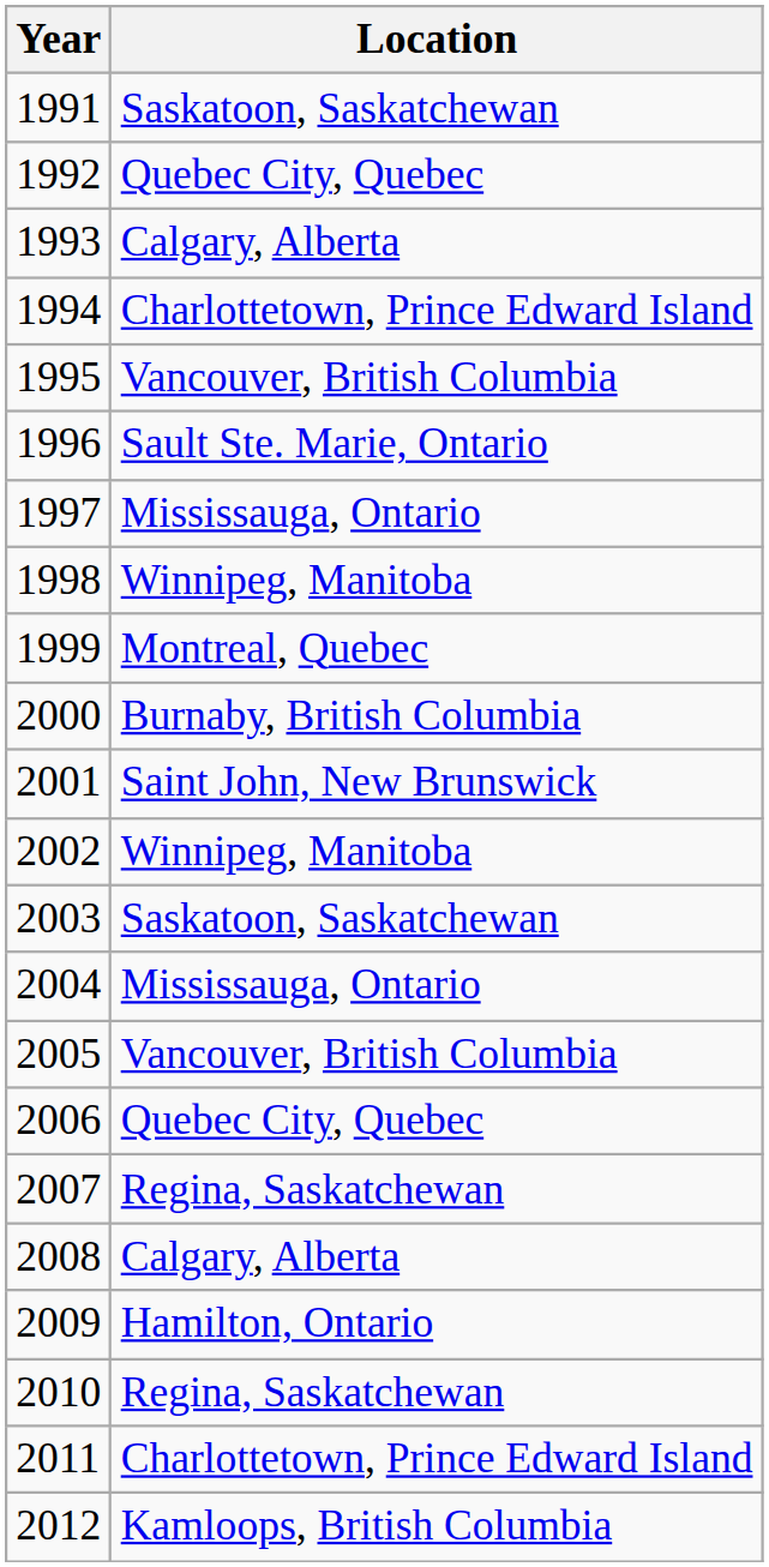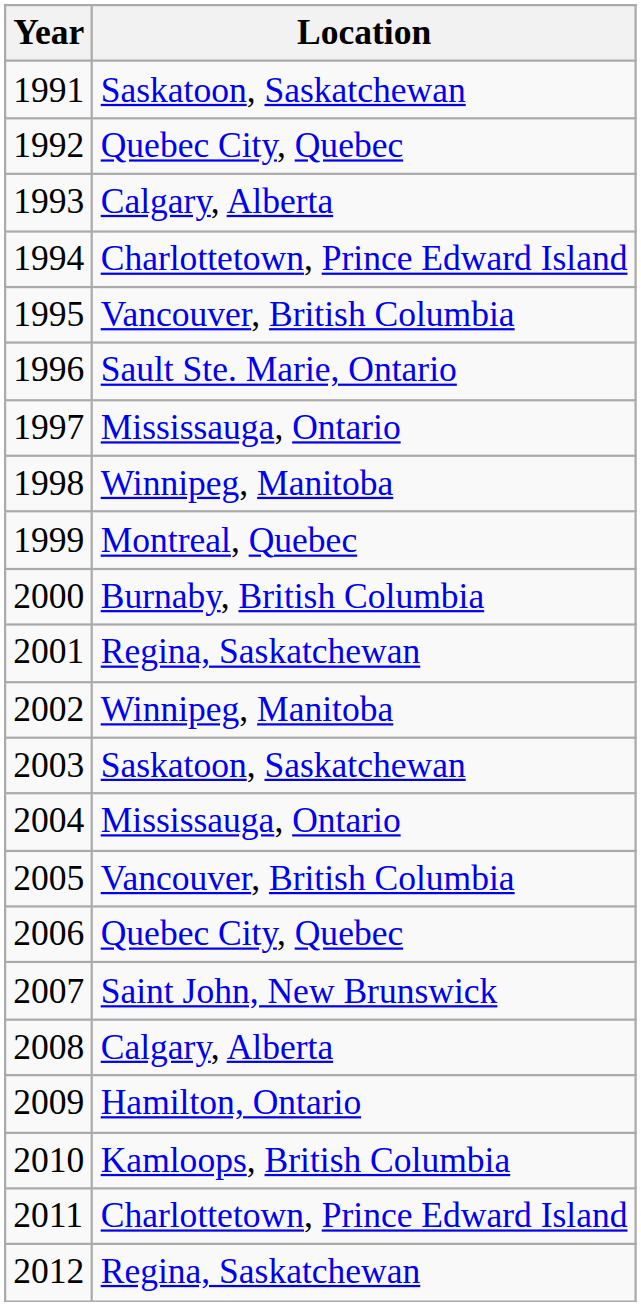 <table class="wikitable">
 <tr>
 <th>Year</th>
 <th>Location</th>
 </tr>
 <tr>
 <td>1991</td>
 <td><a href='#'>Saskatoon</a>, <a href='#'>Saskatchewan</a></td>
 </tr>
 <tr>
 <td>1992</td>
 <td><a href='#'>Quebec City</a>, <a href='#'>Quebec</a></td>
 </tr>
 <tr>
 <td>1993</td>
 <td><a href='#'>Calgary</a>, <a href='#'>Alberta</a></td>
 </tr>
 <tr>
 <td>1994</td>
 <td><a href='#'>Charlottetown</a>, <a href='#'>Prince Edward Island</a></td>
 </tr>
 <tr>
 <td>1995</td>
 <td><a href='#'>Vancouver</a>, <a href='#'>British Columbia</a></td>
 </tr>
 <tr>
 <td>1996</td>
 <td><a href='#'>Sault Ste. Marie, Ontario</a></td>
 </tr>
 <tr>
 <td>1997</td>
 <td><a href='#'>Mississauga</a>, <a href='#'>Ontario</a></td>
 </tr>
 <tr>
 <td>1998</td>
 <td><a href='#'>Winnipeg</a>, <a href='#'>Manitoba</a></td>
 </tr>
 <tr>
 <td>1999</td>
 <td><a href='#'>Montreal</a>, <a href='#'>Quebec</a></td>
 </tr>
 <tr>
 <td>2000</td>
 <td><a href='#'>Burnaby</a>, <a href='#'>British Columbia</a></td>
 </tr>
 <tr>
 <td>2001</td>
-<td><a href='#'>Saint John, New Brunswick</a></td>
+<td><a href='#'>Regina, Saskatchewan</a></td>
 </tr>
 <tr>
 <td>2002</td>
 <td><a href='#'>Winnipeg</a>, <a href='#'>Manitoba</a></td>
 </tr>
 <tr>
 <td>2003</td>
 <td><a href='#'>Saskatoon</a>, <a href='#'>Saskatchewan</a></td>
 </tr>
 <tr>
 <td>2004</td>
 <td><a href='#'>Mississauga</a>, <a href='#'>Ontario</a></td>
 </tr>
 <tr>
 <td>2005</td>
 <td><a href='#'>Vancouver</a>, <a href='#'>British Columbia</a></td>
 </tr>
 <tr>
 <td>2006</td>
 <td><a href='#'>Quebec City</a>, <a href='#'>Quebec</a></td>
 </tr>
 <tr>
 <td>2007</td>
-<td><a href='#'>Regina, Saskatchewan</a></td>
+<td><a href='#'>Saint John, New Brunswick</a></td>
 </tr>
 <tr>
 <td>2008</td>
 <td><a href='#'>Calgary</a>, <a href='#'>Alberta</a></td>
 </tr>
 <tr>
 <td>2009</td>
 <td><a href='#'>Hamilton, Ontario</a></td>
 </tr>
 <tr>
 <td>2010</td>
-<td><a href='#'>Regina, Saskatchewan</a></td>
+<td><a href='#'>Kamloops</a>, <a href='#'>British Columbia</a></td>
 </tr>
 <tr>
 <td>2011</td>
 <td><a href='#'>Charlottetown</a>, <a href='#'>Prince Edward Island</a></td>
 </tr>
 <tr>
 <td>2012</td>
-<td><a href='#'>Kamloops</a>, <a href='#'>British Columbia</a></td>
+<td><a href='#'>Regina, Saskatchewan</a></td>
 </tr>
 </table>
